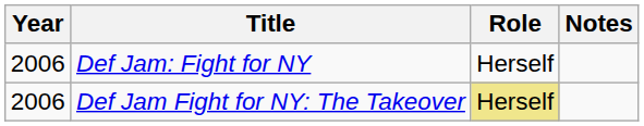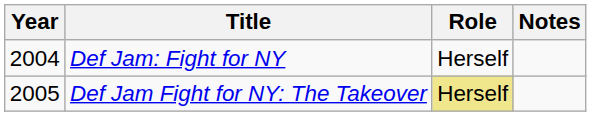 <table class="wikitable plainrowheaders sortable" style="margin-right: 0;">
 <tr>
 <th scope="col">Year</th>
 <th scope="col">Title</th>
 <th scope="col">Role</th>
 <th scope="col" class="unsortable">Notes</th>
 </tr>
 <tr>
-<td>2006</td>
+<td>2004</td>
 <td><em><a href='#'>Def Jam: Fight for NY</a></em></td>
 <td>Herself</td>
 <td></td>
 </tr>
 <tr>
-<td>2006</td>
+<td>2005</td>
 <td><em><a href='#'>Def Jam Fight for NY: The Takeover</a></em></td>
 <td style="background: khaki;">Herself</td>
 <td></td>
 </tr>
 </table>
